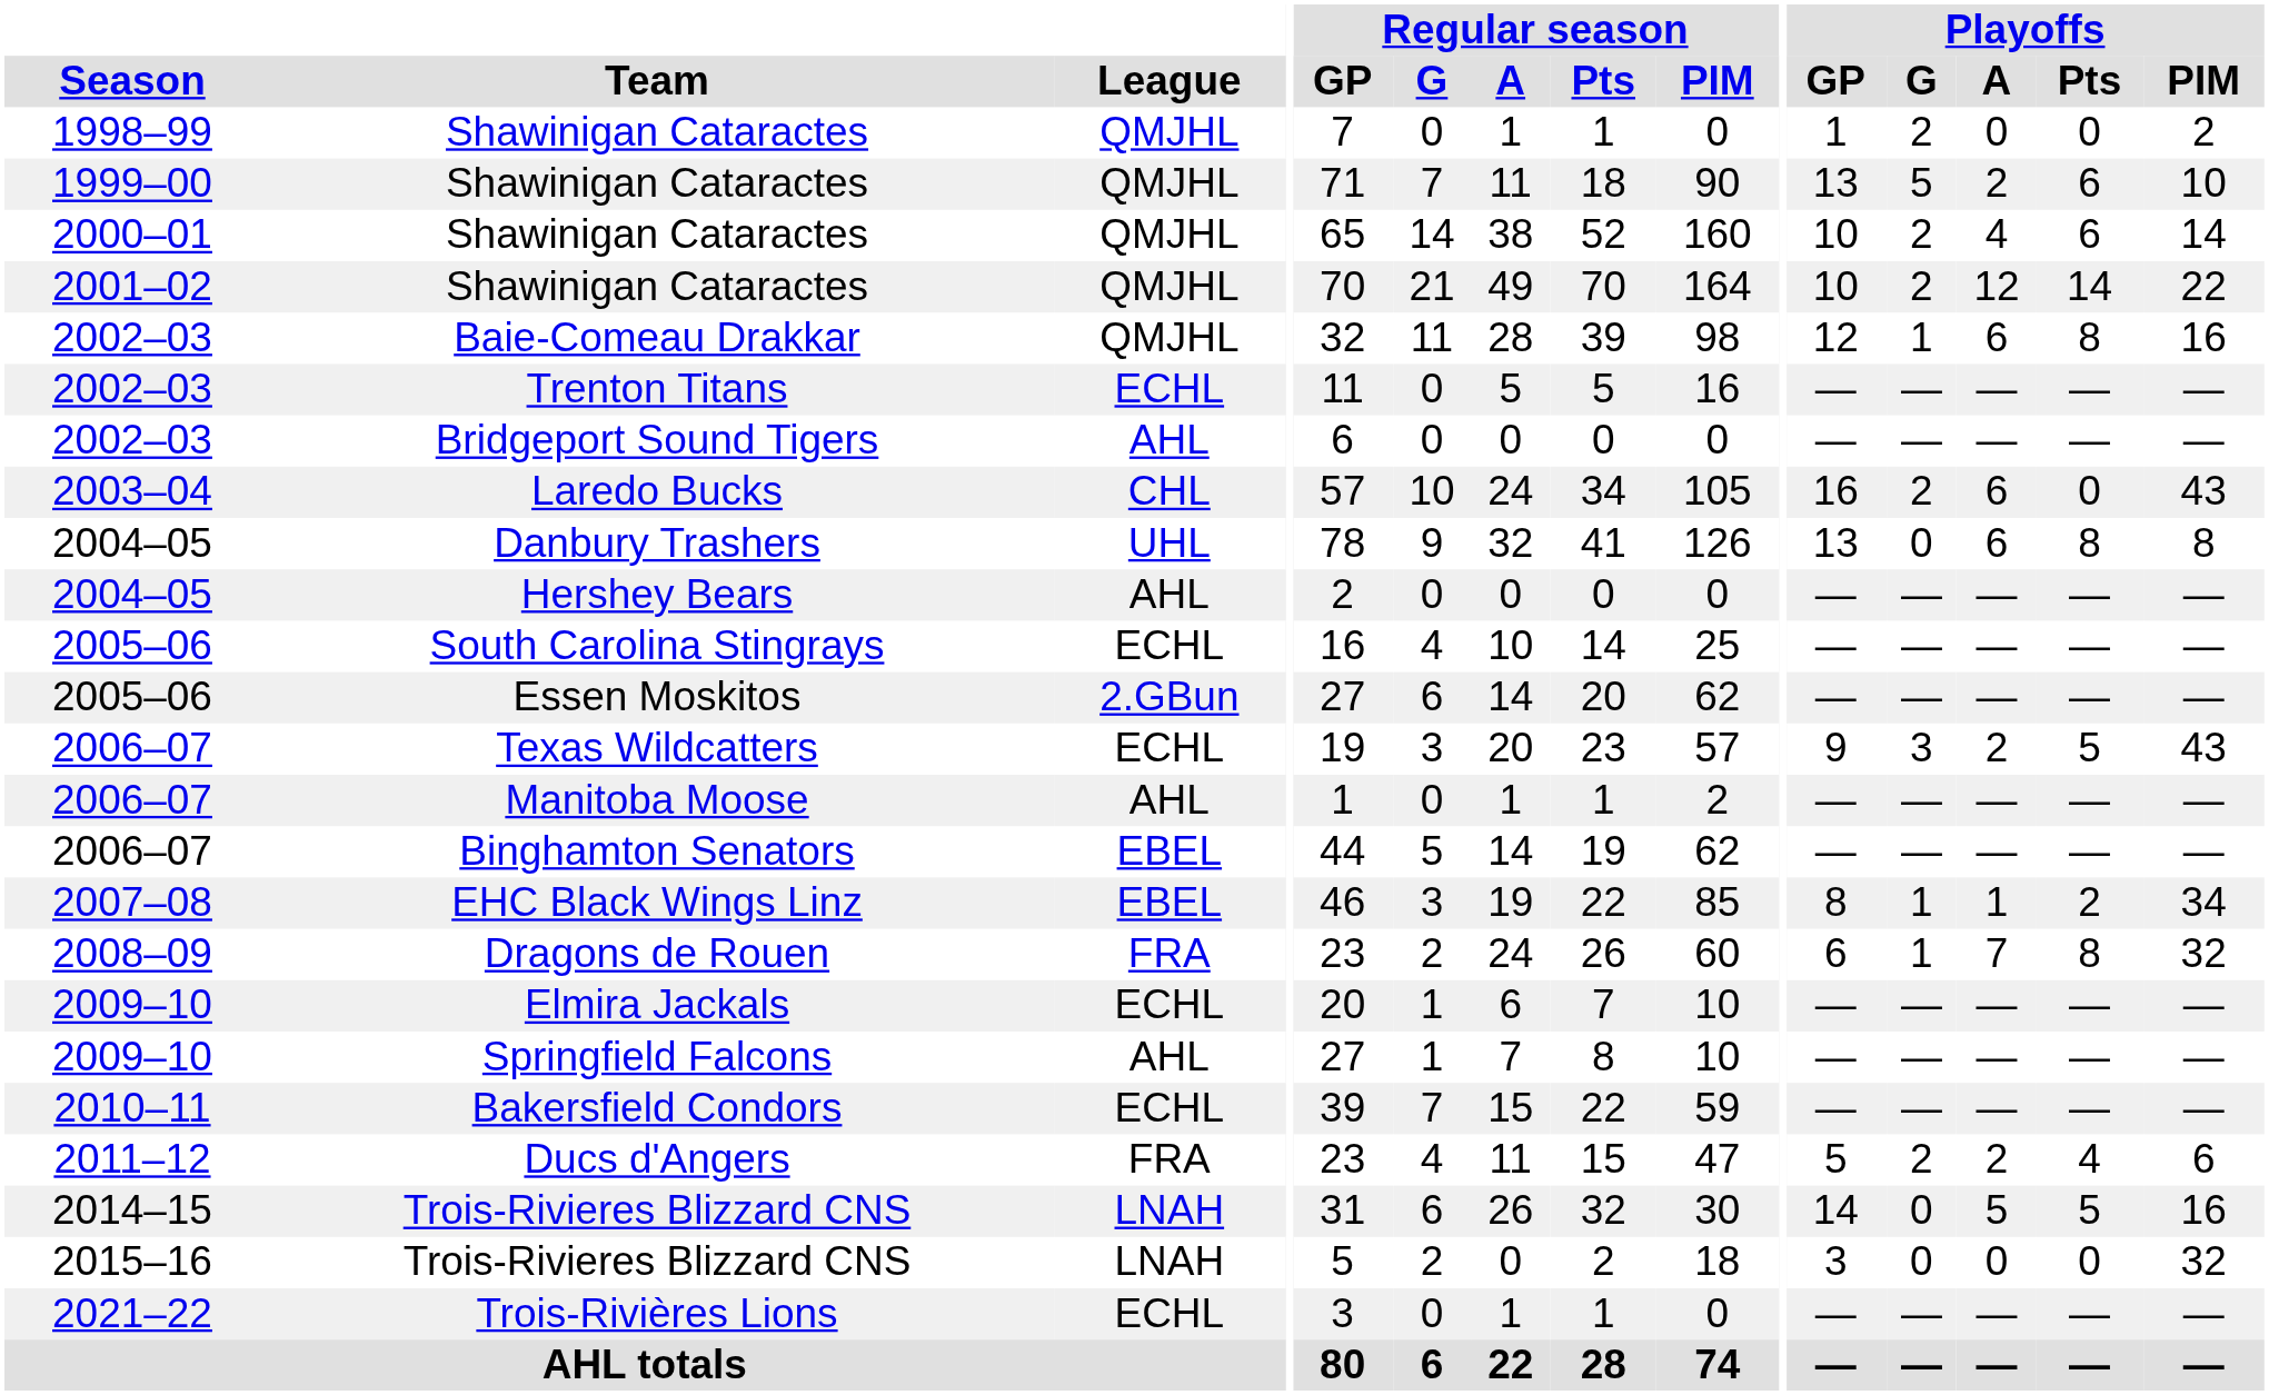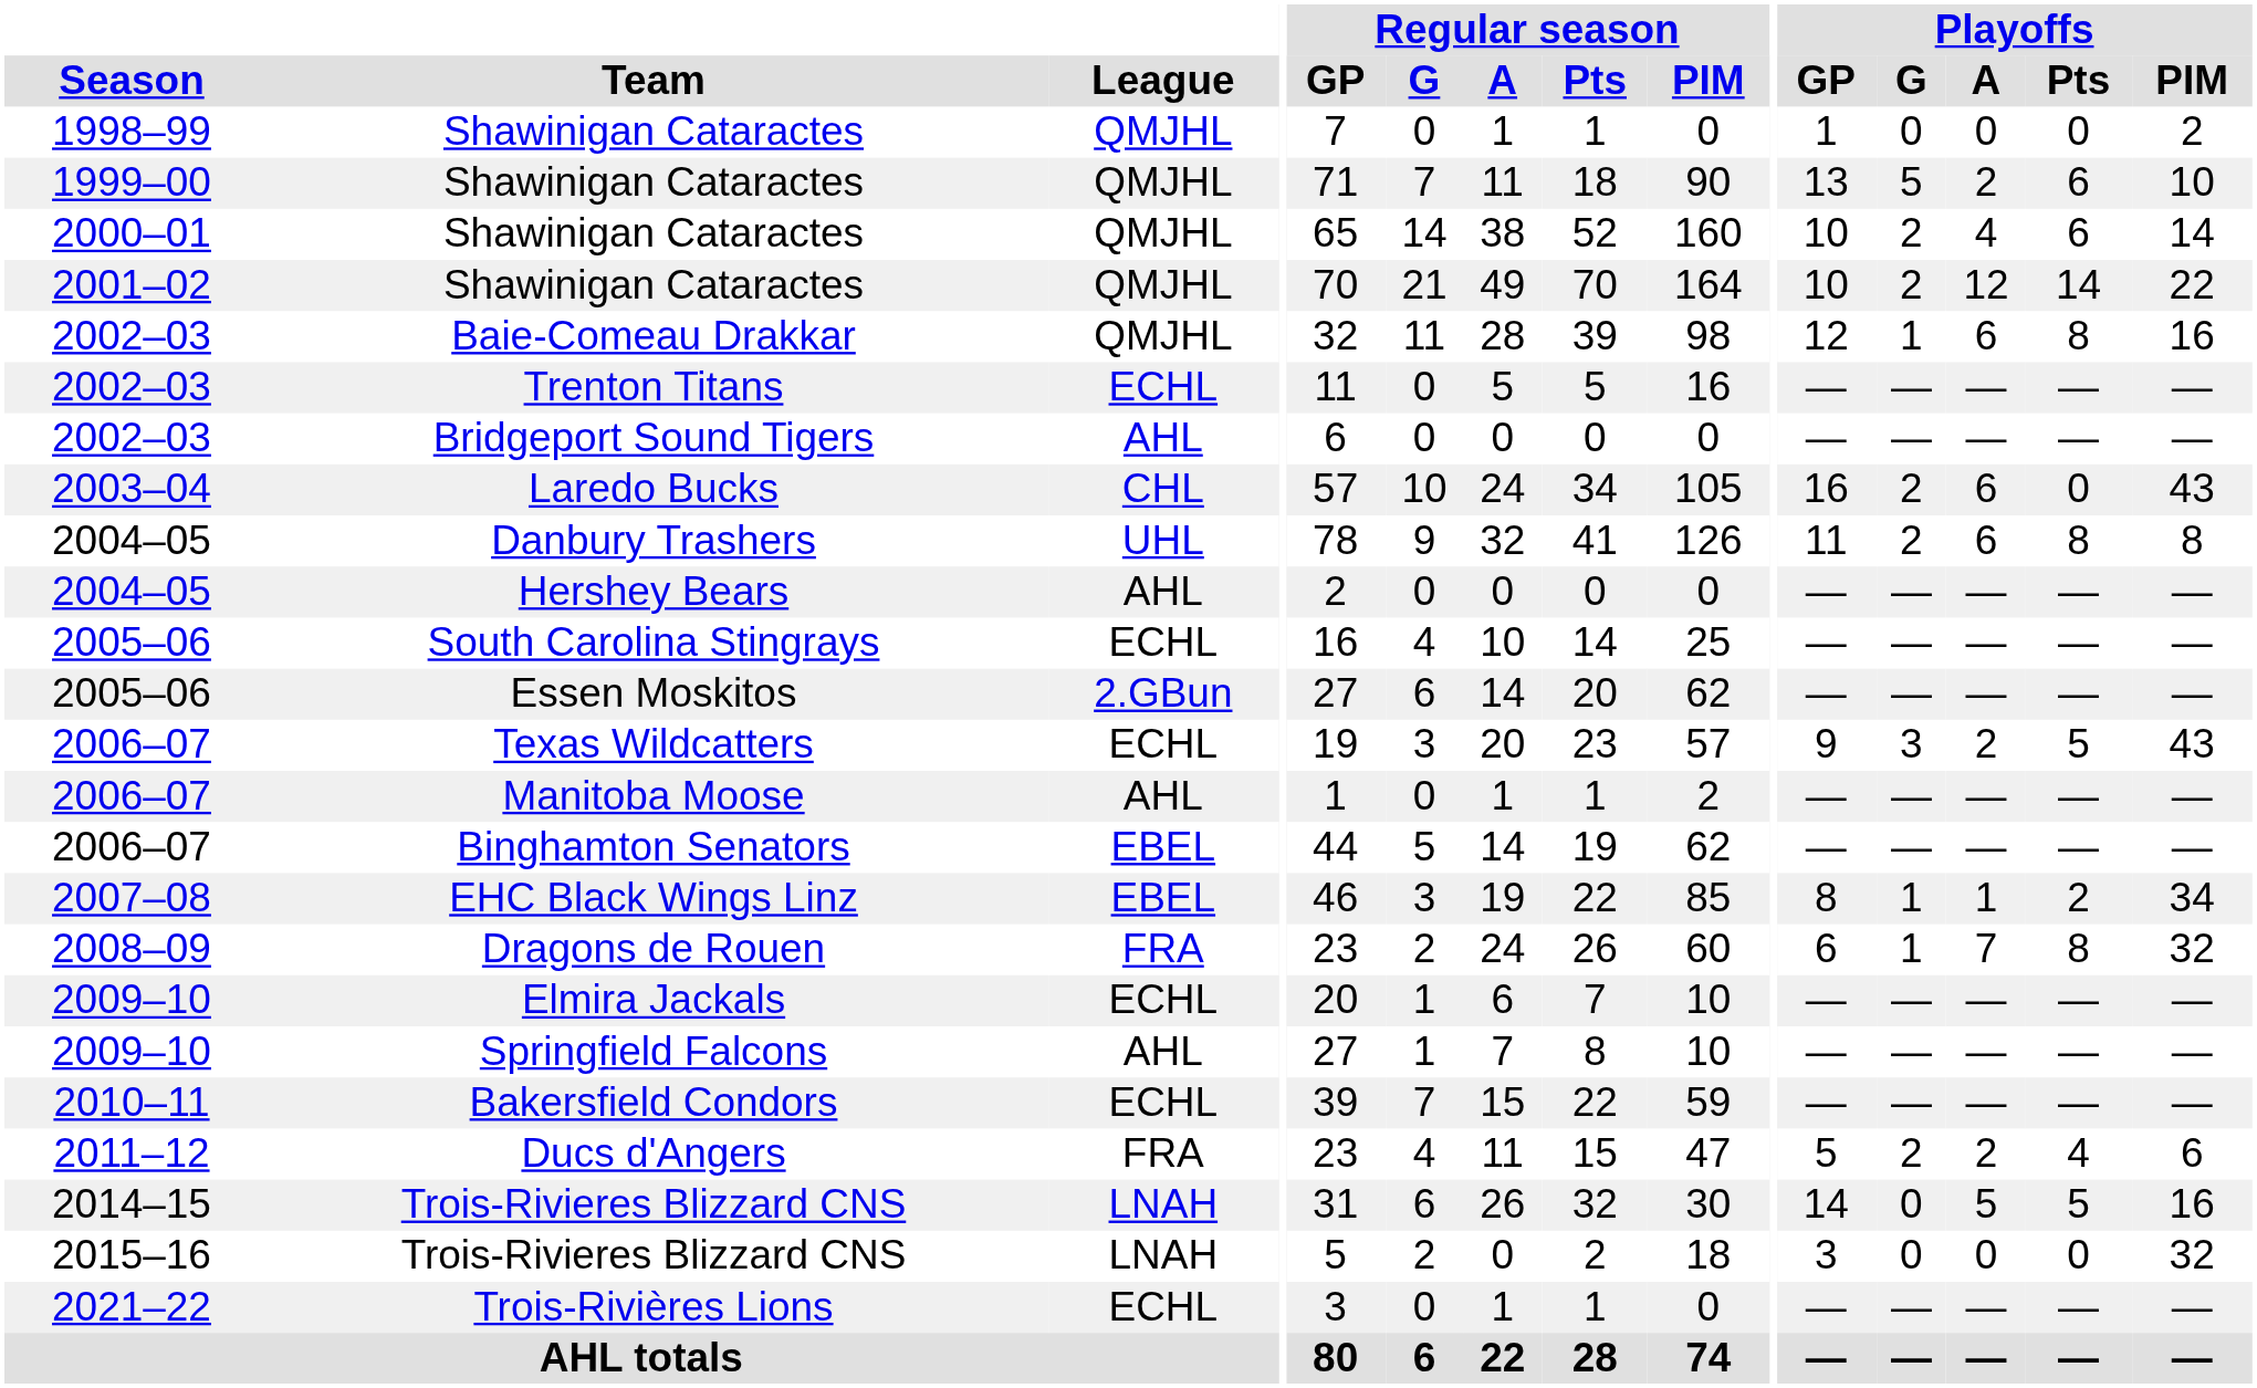 <table border="0" cellpadding="1" cellspacing="0" style="text-align:center; width:55em">
 <tr bgcolor="#e0e0e0">
 <th colspan="3" bgcolor="#ffffff"></th>
 <th rowspan="99" bgcolor="#ffffff"></th>
 <th colspan="5"><a href='#'>Regular season</a></th>
 <th rowspan="99" bgcolor="#ffffff"></th>
 <th colspan="5"><a href='#'>Playoffs</a></th>
 </tr>
 <tr bgcolor="#e0e0e0">
 <th><a href='#'>Season</a></th>
 <th>Team</th>
 <th>League</th>
 <th>GP</th>
 <th><a href='#'>G</a></th>
 <th><a href='#'>A</a></th>
 <th><a href='#'>Pts</a></th>
 <th><a href='#'>PIM</a></th>
 <th>GP</th>
 <th>G</th>
 <th>A</th>
 <th>Pts</th>
 <th>PIM</th>
 </tr>
 <tr align="center">
 <td><a href='#'>1998–99</a></td>
 <td><a href='#'>Shawinigan Cataractes</a></td>
 <td><a href='#'>QMJHL</a></td>
 <td>7</td>
 <td>0</td>
 <td>1</td>
 <td>1</td>
 <td>0</td>
 <td>1</td>
-<td>2</td>
+<td>0</td>
 <td>0</td>
 <td>0</td>
 <td>2</td>
 </tr>
 <tr align="center" bgcolor="#f0f0f0">
 <td><a href='#'>1999–00</a></td>
 <td>Shawinigan Cataractes</td>
 <td>QMJHL</td>
 <td>71</td>
 <td>7</td>
 <td>11</td>
 <td>18</td>
 <td>90</td>
 <td>13</td>
 <td>5</td>
 <td>2</td>
 <td>6</td>
 <td>10</td>
 </tr>
 <tr align="center">
 <td><a href='#'>2000–01</a></td>
 <td>Shawinigan Cataractes</td>
 <td>QMJHL</td>
 <td>65</td>
 <td>14</td>
 <td>38</td>
 <td>52</td>
 <td>160</td>
 <td>10</td>
 <td>2</td>
 <td>4</td>
 <td>6</td>
 <td>14</td>
 </tr>
 <tr align="center" bgcolor="#f0f0f0">
 <td><a href='#'>2001–02</a></td>
 <td>Shawinigan Cataractes</td>
 <td>QMJHL</td>
 <td>70</td>
 <td>21</td>
 <td>49</td>
 <td>70</td>
 <td>164</td>
 <td>10</td>
 <td>2</td>
 <td>12</td>
 <td>14</td>
 <td>22</td>
 </tr>
 <tr align="center">
 <td><a href='#'>2002–03</a></td>
 <td><a href='#'>Baie-Comeau Drakkar</a></td>
 <td>QMJHL</td>
 <td>32</td>
 <td>11</td>
 <td>28</td>
 <td>39</td>
 <td>98</td>
 <td>12</td>
 <td>1</td>
 <td>6</td>
 <td>8</td>
 <td>16</td>
 </tr>
 <tr align="center" bgcolor="#f0f0f0">
 <td><a href='#'>2002–03</a></td>
 <td><a href='#'>Trenton Titans</a></td>
 <td><a href='#'>ECHL</a></td>
 <td>11</td>
 <td>0</td>
 <td>5</td>
 <td>5</td>
 <td>16</td>
 <td>—</td>
 <td>—</td>
 <td>—</td>
 <td>—</td>
 <td>—</td>
 </tr>
 <tr align="center">
 <td><a href='#'>2002–03</a></td>
 <td><a href='#'>Bridgeport Sound Tigers</a></td>
 <td><a href='#'>AHL</a></td>
 <td>6</td>
 <td>0</td>
 <td>0</td>
 <td>0</td>
 <td>0</td>
 <td>—</td>
 <td>—</td>
 <td>—</td>
 <td>—</td>
 <td>—</td>
 </tr>
 <tr align="center" bgcolor="#f0f0f0">
 <td><a href='#'>2003–04</a></td>
 <td><a href='#'>Laredo Bucks</a></td>
 <td><a href='#'>CHL</a></td>
 <td>57</td>
 <td>10</td>
 <td>24</td>
 <td>34</td>
 <td>105</td>
 <td>16</td>
 <td>2</td>
 <td>6</td>
 <td>0</td>
 <td>43</td>
 </tr>
 <tr align="center">
 <td>2004–05</td>
 <td><a href='#'>Danbury Trashers</a></td>
 <td><a href='#'>UHL</a></td>
 <td>78</td>
 <td>9</td>
 <td>32</td>
 <td>41</td>
 <td>126</td>
-<td>13</td>
-<td>0</td>
+<td>11</td>
+<td>2</td>
 <td>6</td>
 <td>8</td>
 <td>8</td>
 </tr>
 <tr align="center" bgcolor="#f0f0f0">
 <td><a href='#'>2004–05</a></td>
 <td><a href='#'>Hershey Bears</a></td>
 <td>AHL</td>
 <td>2</td>
 <td>0</td>
 <td>0</td>
 <td>0</td>
 <td>0</td>
 <td>—</td>
 <td>—</td>
 <td>—</td>
 <td>—</td>
 <td>—</td>
 </tr>
 <tr align="center">
 <td><a href='#'>2005–06</a></td>
 <td><a href='#'>South Carolina Stingrays</a></td>
 <td>ECHL</td>
 <td>16</td>
 <td>4</td>
 <td>10</td>
 <td>14</td>
 <td>25</td>
 <td>—</td>
 <td>—</td>
 <td>—</td>
 <td>—</td>
 <td>—</td>
 </tr>
 <tr align="center" bgcolor="#f0f0f0">
 <td>2005–06</td>
 <td>Essen Moskitos</td>
 <td><a href='#'>2.GBun</a></td>
 <td>27</td>
 <td>6</td>
 <td>14</td>
 <td>20</td>
 <td>62</td>
 <td>—</td>
 <td>—</td>
 <td>—</td>
 <td>—</td>
 <td>—</td>
 </tr>
 <tr align="center">
 <td><a href='#'>2006–07</a></td>
 <td><a href='#'>Texas Wildcatters</a></td>
 <td>ECHL</td>
 <td>19</td>
 <td>3</td>
 <td>20</td>
 <td>23</td>
 <td>57</td>
 <td>9</td>
 <td>3</td>
 <td>2</td>
 <td>5</td>
 <td>43</td>
 </tr>
 <tr align="center" bgcolor="#f0f0f0">
 <td><a href='#'>2006–07</a></td>
 <td><a href='#'>Manitoba Moose</a></td>
 <td>AHL</td>
 <td>1</td>
 <td>0</td>
 <td>1</td>
 <td>1</td>
 <td>2</td>
 <td>—</td>
 <td>—</td>
 <td>—</td>
 <td>—</td>
 <td>—</td>
 </tr>
 <tr align="center">
 <td>2006–07</td>
 <td><a href='#'>Binghamton Senators</a></td>
 <td><a href='#'>EBEL</a></td>
 <td>44</td>
 <td>5</td>
 <td>14</td>
 <td>19</td>
 <td>62</td>
 <td>—</td>
 <td>—</td>
 <td>—</td>
 <td>—</td>
 <td>—</td>
 </tr>
 <tr align="center" bgcolor="#f0f0f0">
 <td><a href='#'>2007–08</a></td>
 <td><a href='#'>EHC Black Wings Linz</a></td>
 <td><a href='#'>EBEL</a></td>
 <td>46</td>
 <td>3</td>
 <td>19</td>
 <td>22</td>
 <td>85</td>
 <td>8</td>
 <td>1</td>
 <td>1</td>
 <td>2</td>
 <td>34</td>
 </tr>
 <tr align="center">
 <td><a href='#'>2008–09</a></td>
 <td><a href='#'>Dragons de Rouen</a></td>
 <td><a href='#'>FRA</a></td>
 <td>23</td>
 <td>2</td>
 <td>24</td>
 <td>26</td>
 <td>60</td>
 <td>6</td>
 <td>1</td>
 <td>7</td>
 <td>8</td>
 <td>32</td>
 </tr>
 <tr align="center" bgcolor="#f0f0f0">
 <td><a href='#'>2009–10</a></td>
 <td><a href='#'>Elmira Jackals</a></td>
 <td>ECHL</td>
 <td>20</td>
 <td>1</td>
 <td>6</td>
 <td>7</td>
 <td>10</td>
 <td>—</td>
 <td>—</td>
 <td>—</td>
 <td>—</td>
 <td>—</td>
 </tr>
 <tr align="center">
 <td><a href='#'>2009–10</a></td>
 <td><a href='#'>Springfield Falcons</a></td>
 <td>AHL</td>
 <td>27</td>
 <td>1</td>
 <td>7</td>
 <td>8</td>
 <td>10</td>
 <td>—</td>
 <td>—</td>
 <td>—</td>
 <td>—</td>
 <td>—</td>
 </tr>
 <tr align="center" bgcolor="#f0f0f0">
 <td><a href='#'>2010–11</a></td>
 <td><a href='#'>Bakersfield Condors</a></td>
 <td>ECHL</td>
 <td>39</td>
 <td>7</td>
 <td>15</td>
 <td>22</td>
 <td>59</td>
 <td>—</td>
 <td>—</td>
 <td>—</td>
 <td>—</td>
 <td>—</td>
 </tr>
 <tr align="center">
 <td><a href='#'>2011–12</a></td>
 <td><a href='#'>Ducs d'Angers</a></td>
 <td>FRA</td>
 <td>23</td>
 <td>4</td>
 <td>11</td>
 <td>15</td>
 <td>47</td>
 <td>5</td>
 <td>2</td>
 <td>2</td>
 <td>4</td>
 <td>6</td>
 </tr>
 <tr align="center" bgcolor="#f0f0f0">
 <td>2014–15</td>
 <td><a href='#'>Trois-Rivieres Blizzard CNS</a></td>
 <td><a href='#'>LNAH</a></td>
 <td>31</td>
 <td>6</td>
 <td>26</td>
 <td>32</td>
 <td>30</td>
 <td>14</td>
 <td>0</td>
 <td>5</td>
 <td>5</td>
 <td>16</td>
 </tr>
 <tr align="center">
 <td>2015–16</td>
 <td>Trois-Rivieres Blizzard CNS</td>
 <td>LNAH</td>
 <td>5</td>
 <td>2</td>
 <td>0</td>
 <td>2</td>
 <td>18</td>
 <td>3</td>
 <td>0</td>
 <td>0</td>
 <td>0</td>
 <td>32</td>
 </tr>
 <tr align="center" bgcolor="#f0f0f0">
 <td><a href='#'>2021–22</a></td>
 <td><a href='#'>Trois-Rivières Lions</a></td>
 <td>ECHL</td>
 <td>3</td>
 <td>0</td>
 <td>1</td>
 <td>1</td>
 <td>0</td>
 <td>—</td>
 <td>—</td>
 <td>—</td>
 <td>—</td>
 <td>—</td>
 </tr>
 <tr bgcolor="#e0e0e0">
 <th colspan="3">AHL totals</th>
 <th>80</th>
 <th>6</th>
 <th>22</th>
 <th>28</th>
 <th>74</th>
 <th>—</th>
 <th>—</th>
 <th>—</th>
 <th>—</th>
 <th>—</th>
 </tr>
 </table>
